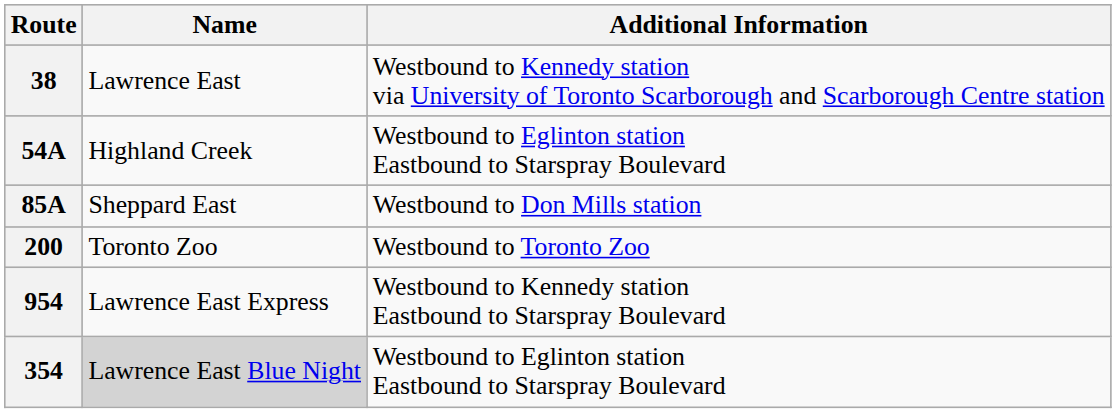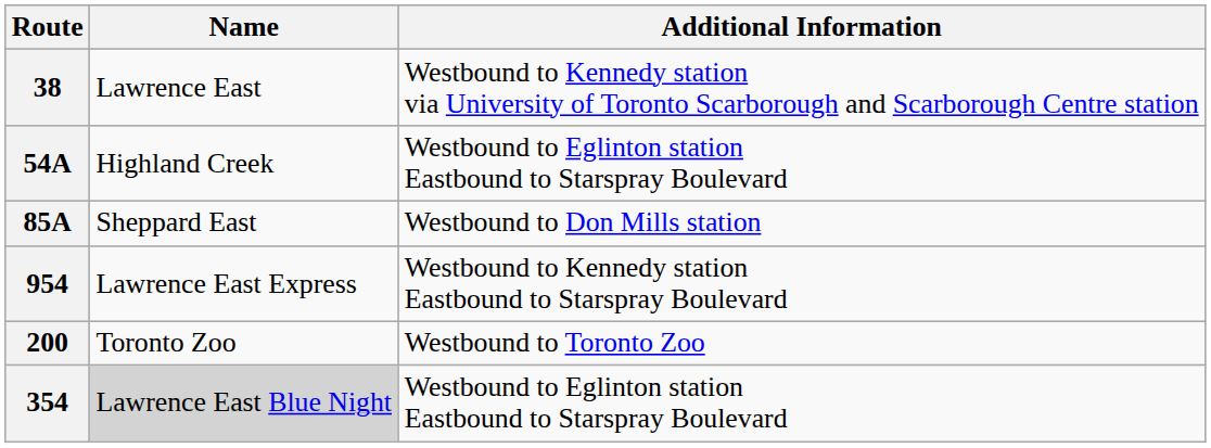 <table class="wikitable">
 <tr>
 <th>Route</th>
 <th>Name</th>
 <th>Additional Information</th>
 </tr>
 <tr>
 <th>38</th>
 <td>Lawrence East</td>
 <td>Westbound to <a href='#'>Kennedy station</a><br>via <a href='#'>University of Toronto Scarborough</a> and <a href='#'>Scarborough Centre station</a></td>
 </tr>
 <tr>
 <th>54A</th>
 <td>Highland Creek</td>
 <td>Westbound to <a href='#'>Eglinton station</a><br>Eastbound to Starspray Boulevard</td>
 </tr>
 <tr>
 <th>85A</th>
 <td>Sheppard East</td>
 <td>Westbound to <a href='#'>Don Mills station</a></td>
 </tr>
 <tr>
+<th>954</th>
+<td>Lawrence East Express</td>
+<td>Westbound to Kennedy station<br>Eastbound to Starspray Boulevard<br></td>
+</tr>
+<tr>
 <th>200</th>
 <td>Toronto Zoo</td>
 <td>Westbound to <a href='#'>Toronto Zoo</a><br></td>
-</tr>
-<tr>
-<th>954</th>
-<td>Lawrence East Express</td>
-<td>Westbound to Kennedy station<br>Eastbound to Starspray Boulevard<br></td>
 </tr>
 <tr>
 <th>354</th>
 <td style="background: lightgrey;">Lawrence East <a href='#'>Blue Night</a></td>
 <td>Westbound to Eglinton station<br>Eastbound to Starspray Boulevard</td>
 </tr>
 </table>
